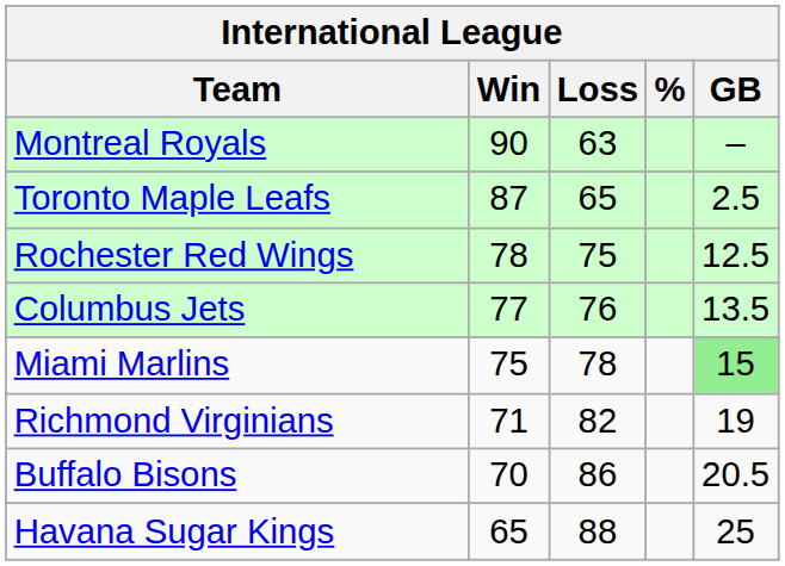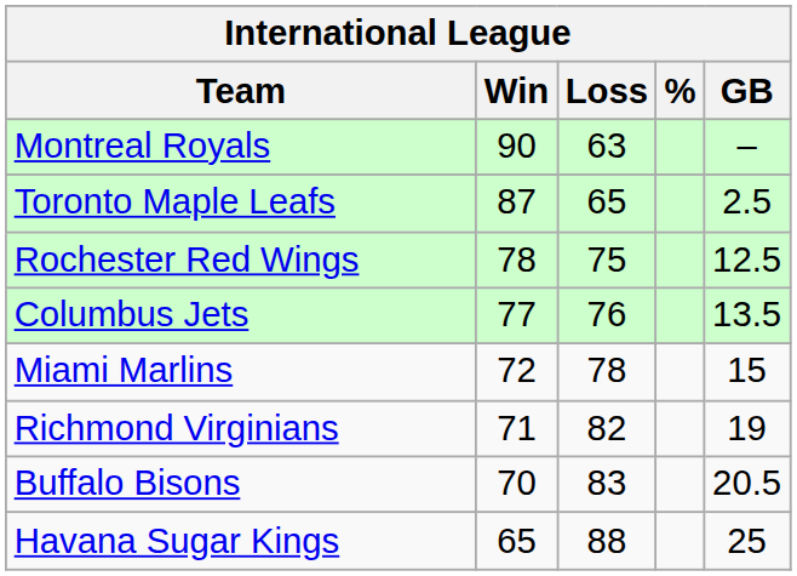 <table class="wikitable">
 <tr>
 <th colspan="5">International League</th>
 </tr>
 <tr>
 <th width="60%">Team</th>
 <th>Win</th>
 <th>Loss</th>
 <th>%</th>
 <th>GB</th>
 </tr>
 <tr align=center bgcolor=ccffcc>
 <td align=left><a href='#'>Montreal Royals</a></td>
 <td>90</td>
 <td>63</td>
 <td></td>
 <td>–</td>
 </tr>
 <tr align=center bgcolor=ccffcc>
 <td align=left><a href='#'>Toronto Maple Leafs</a></td>
 <td>87</td>
 <td>65</td>
 <td></td>
 <td>2.5</td>
 </tr>
 <tr align=center bgcolor=ccffcc>
 <td align=left><a href='#'>Rochester Red Wings</a></td>
 <td>78</td>
 <td>75</td>
 <td></td>
 <td>12.5</td>
 </tr>
 <tr align=center bgcolor=ccffcc>
 <td align=left><a href='#'>Columbus Jets</a></td>
 <td>77</td>
 <td>76</td>
 <td></td>
 <td>13.5</td>
 </tr>
 <tr align=center>
 <td align=left><a href='#'>Miami Marlins</a></td>
-<td>75</td>
+<td>72</td>
 <td>78</td>
 <td></td>
-<td style="background: lightgreen;">15</td>
+<td>15</td>
 </tr>
 <tr align=center>
 <td align=left><a href='#'>Richmond Virginians</a></td>
 <td>71</td>
 <td>82</td>
 <td></td>
 <td>19</td>
 </tr>
 <tr align=center>
 <td align=left><a href='#'>Buffalo Bisons</a></td>
 <td>70</td>
-<td>86</td>
+<td>83</td>
 <td></td>
 <td>20.5</td>
 </tr>
 <tr align=center>
 <td align=left><a href='#'>Havana Sugar Kings</a></td>
 <td>65</td>
 <td>88</td>
 <td></td>
 <td>25</td>
 </tr>
 </table>
